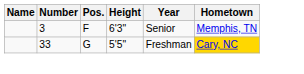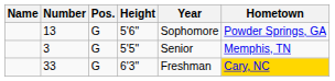 <table class="wikitable sortable" border="1">
 <tr>
 <th>Name</th>
 <th>Number</th>
 <th>Pos.</th>
 <th>Height</th>
 <th>Year</th>
 <th>Hometown</th>
 </tr>
 <tr>
 <td></td>
+<td>13</td>
+<td>G</td>
+<td>5'6"</td>
+<td>Sophomore</td>
+<td><a href='#'>Powder Springs, GA</a></td>
+</tr>
+<tr>
+<td></td>
 <td>3</td>
-<td>F</td>
-<td>6'3"</td>
+<td>G</td>
+<td>5'5"</td>
 <td>Senior</td>
 <td><a href='#'>Memphis, TN</a></td>
 </tr>
 <tr>
 <td></td>
 <td>33</td>
 <td>G</td>
-<td>5'5"</td>
+<td>6'3"</td>
 <td>Freshman</td>
 <td style="background: gold;"><a href='#'>Cary, NC</a></td>
 </tr>
 </table>
